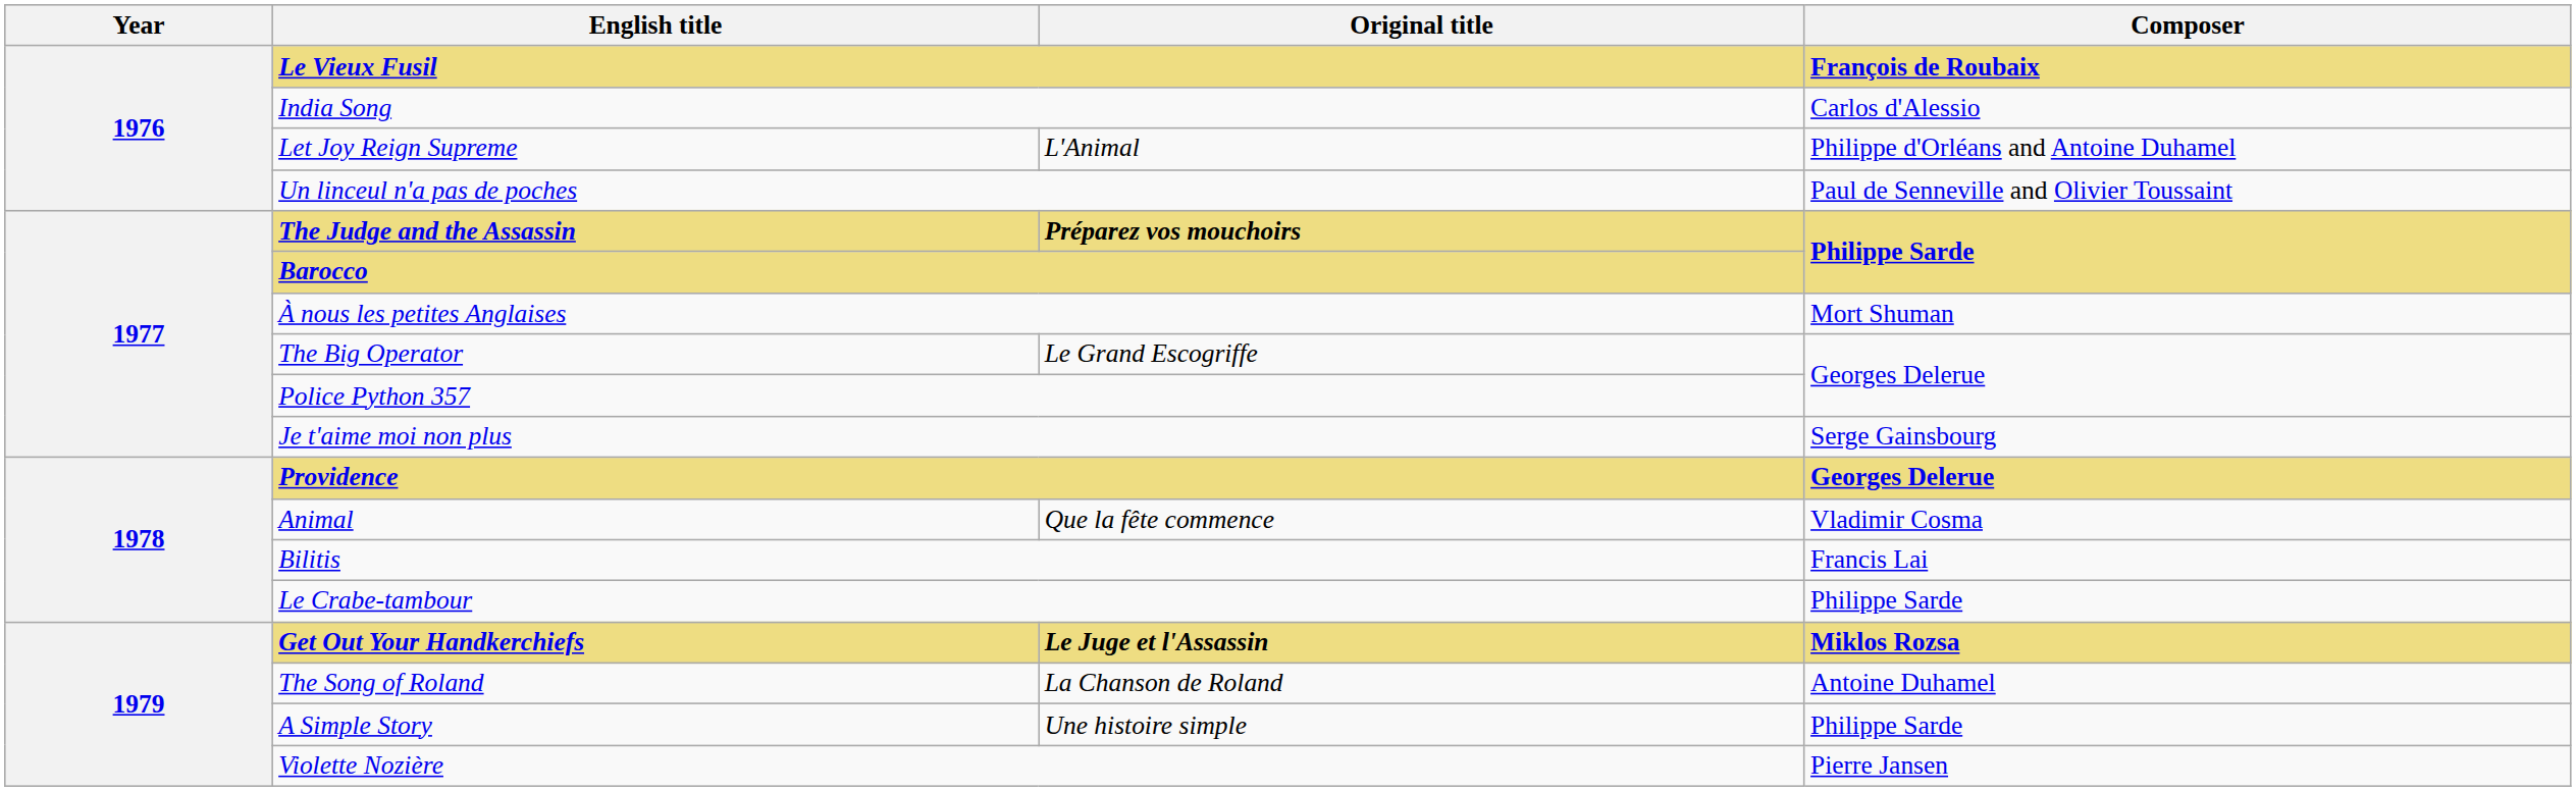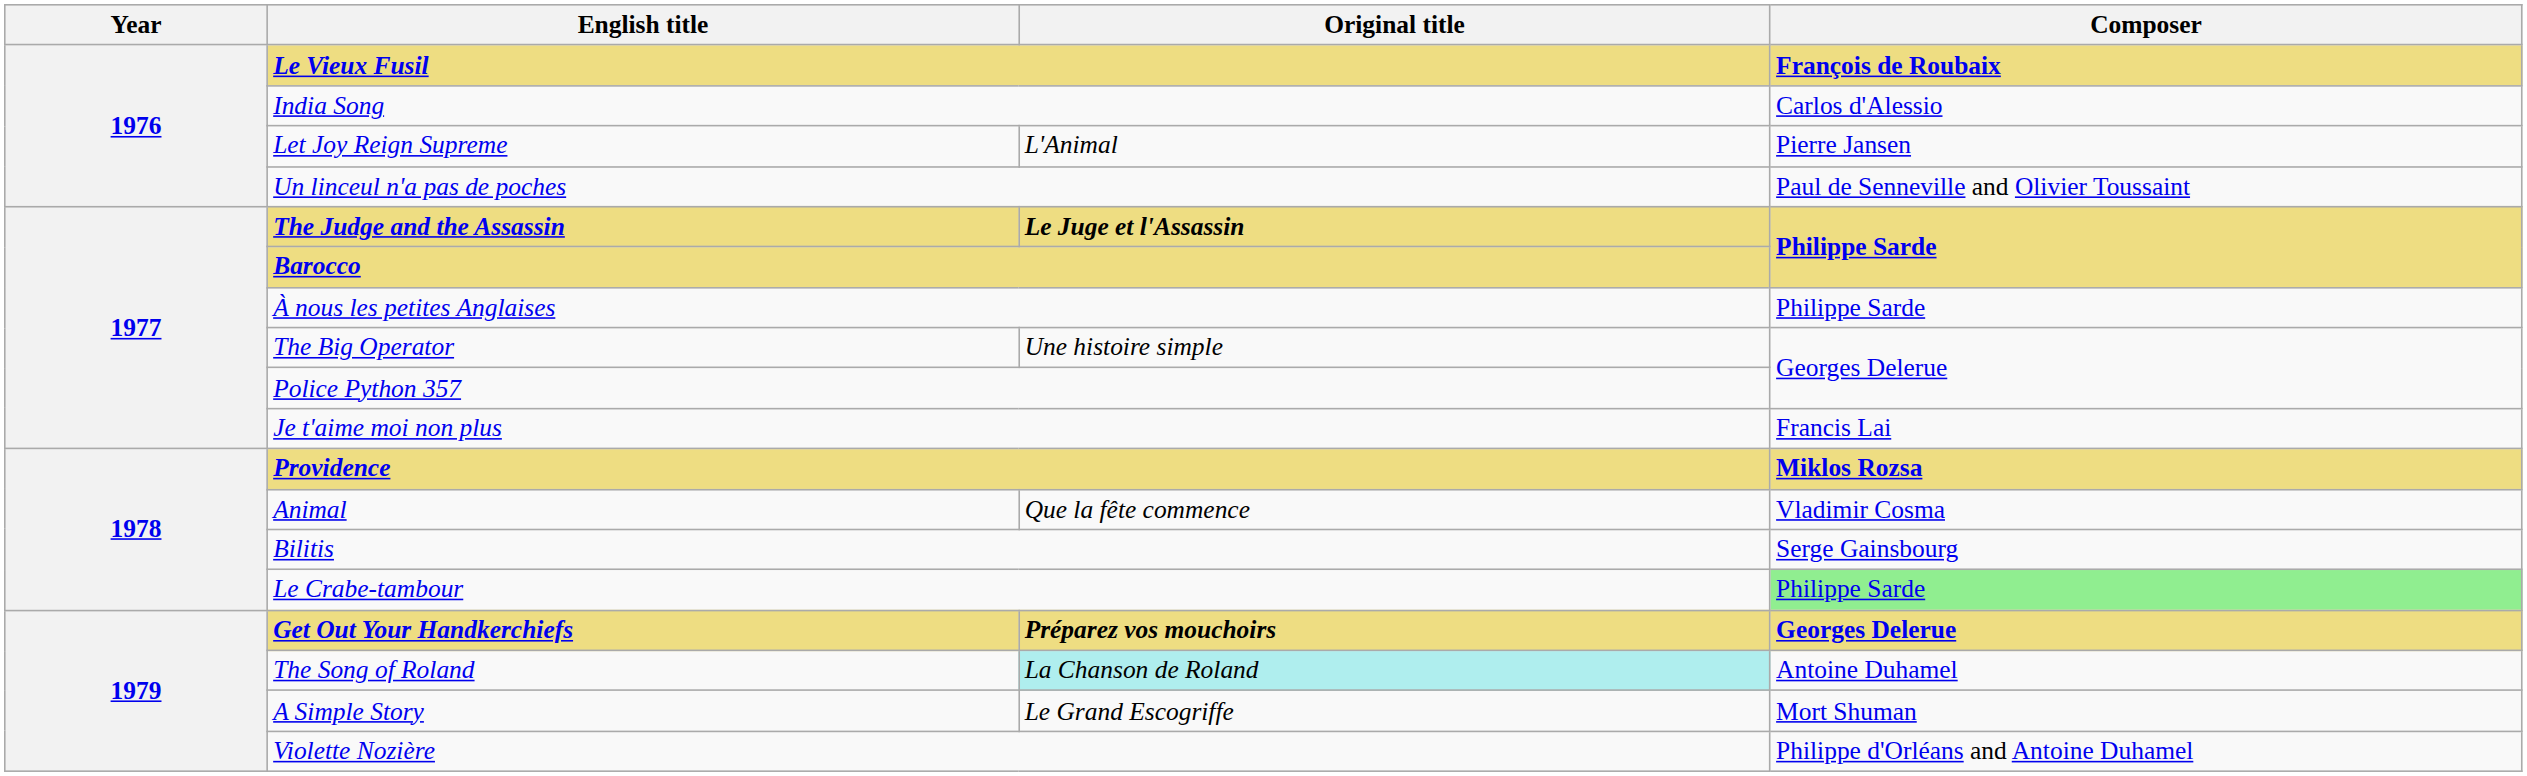 <table class="wikitable" style="width:100%;" cellpadding="5">
 <tr>
 <th style="width:100px;">Year</th>
 <th style="width:300px;">English title</th>
 <th style="width:300px;">Original title</th>
 <th style="width:300px;">Composer</th>
 </tr>
 <tr>
 <th rowspan="4" style="text-align:center;"><a href='#'>1976</a></th>
 <td colspan="2" style="background:#eedd82;"><em><a href='#'><strong>Le Vieux Fusil</strong></a></em></td>
 <td style="background:#eedd82;"><a href='#'><strong>François de Roubaix</strong></a></td>
 </tr>
 <tr>
 <td colspan="2"><em><a href='#'>India Song</a></em></td>
 <td><a href='#'>Carlos d'Alessio</a></td>
 </tr>
 <tr>
 <td><em><a href='#'>Let Joy Reign Supreme</a></em></td>
 <td><em>L'Animal</em></td>
-<td><a href='#'>Philippe d'Orléans</a> and <a href='#'>Antoine Duhamel</a></td>
+<td><a href='#'>Pierre Jansen</a></td>
 </tr>
 <tr>
 <td colspan="2"><em><a href='#'>Un linceul n'a pas de poches</a></em></td>
 <td><a href='#'>Paul de Senneville</a> and <a href='#'>Olivier Toussaint</a></td>
 </tr>
 <tr>
 <th rowspan="6" style="text-align:center;"><a href='#'>1977</a></th>
 <td style="background:#eedd82;"><em><a href='#'><strong>The Judge and the Assassin</strong></a></em></td>
-<td style="background:#eedd82;"><strong><em>Préparez vos mouchoirs</em></strong></td>
+<td style="background:#eedd82;"><strong><em>Le Juge et l'Assassin</em></strong></td>
 <td rowspan="2" style="background:#eedd82;"><a href='#'><strong>Philippe Sarde</strong></a></td>
 </tr>
 <tr>
 <td colspan="2" style="background:#eedd82;"><strong><em><a href='#'>Barocco</a></em></strong></td>
 </tr>
 <tr>
 <td colspan="2"><em><a href='#'>À nous les petites Anglaises</a></em></td>
-<td><a href='#'>Mort Shuman</a></td>
+<td><a href='#'>Philippe Sarde</a></td>
 </tr>
 <tr>
 <td><em><a href='#'>The Big Operator</a></em></td>
-<td><em>Le Grand Escogriffe</em></td>
+<td><em>Une histoire simple</em></td>
 <td rowspan="2"><a href='#'>Georges Delerue</a></td>
 </tr>
 <tr>
 <td colspan="2"><em><a href='#'>Police Python 357</a></em></td>
 </tr>
 <tr>
 <td colspan="2"><em><a href='#'>Je t'aime moi non plus</a></em></td>
-<td><a href='#'>Serge Gainsbourg</a></td>
+<td><a href='#'>Francis Lai</a></td>
 </tr>
 <tr>
 <th rowspan="4" style="text-align:center;"><a href='#'>1978</a></th>
 <td colspan="2" style="background:#eedd82;"><em><a href='#'><strong>Providence</strong></a></em></td>
-<td style="background:#eedd82;"><a href='#'><strong>Georges Delerue</strong></a></td>
+<td style="background:#eedd82;"><a href='#'><strong>Miklos Rozsa</strong></a></td>
 </tr>
 <tr>
 <td><em><a href='#'>Animal</a></em></td>
 <td><em>Que la fête commence</em></td>
 <td><a href='#'>Vladimir Cosma</a></td>
 </tr>
 <tr>
 <td colspan="2"><em><a href='#'>Bilitis</a></em></td>
-<td><a href='#'>Francis Lai</a></td>
+<td><a href='#'>Serge Gainsbourg</a></td>
 </tr>
 <tr>
 <td colspan="2"><em><a href='#'>Le Crabe-tambour</a></em></td>
-<td><a href='#'>Philippe Sarde</a></td>
+<td style="background: lightgreen;"><a href='#'>Philippe Sarde</a></td>
 </tr>
 <tr>
 <th rowspan="4" style="text-align:center;"><a href='#'>1979</a></th>
 <td style="background:#eedd82;"><em><a href='#'><strong>Get Out Your Handkerchiefs</strong></a></em></td>
-<td style="background:#eedd82;"><strong><em>Le Juge et l'Assassin</em></strong></td>
-<td style="background:#eedd82;"><a href='#'><strong>Miklos Rozsa</strong></a></td>
+<td style="background:#eedd82;"><strong><em>Préparez vos mouchoirs</em></strong></td>
+<td style="background:#eedd82;"><a href='#'><strong>Georges Delerue</strong></a></td>
 </tr>
 <tr>
 <td><em><a href='#'>The Song of Roland</a></em></td>
-<td><em>La Chanson de Roland</em></td>
+<td style="background: paleturquoise;"><em>La Chanson de Roland</em></td>
 <td><a href='#'>Antoine Duhamel</a></td>
 </tr>
 <tr>
 <td><em><a href='#'>A Simple Story</a></em></td>
-<td><em>Une histoire simple</em></td>
-<td><a href='#'>Philippe Sarde</a></td>
+<td><em>Le Grand Escogriffe</em></td>
+<td><a href='#'>Mort Shuman</a></td>
 </tr>
 <tr>
 <td colspan="2"><em><a href='#'>Violette Nozière</a></em></td>
-<td><a href='#'>Pierre Jansen</a></td>
+<td><a href='#'>Philippe d'Orléans</a> and <a href='#'>Antoine Duhamel</a></td>
 </tr>
 </table>
